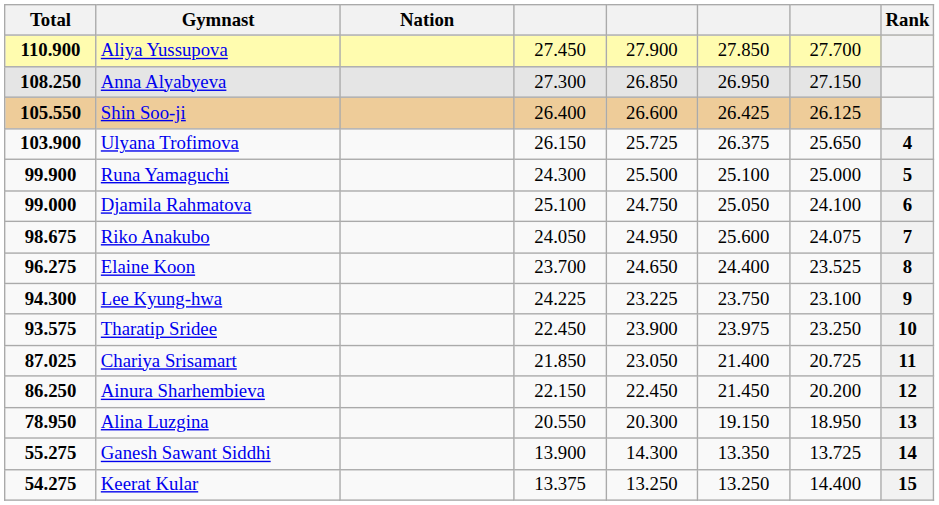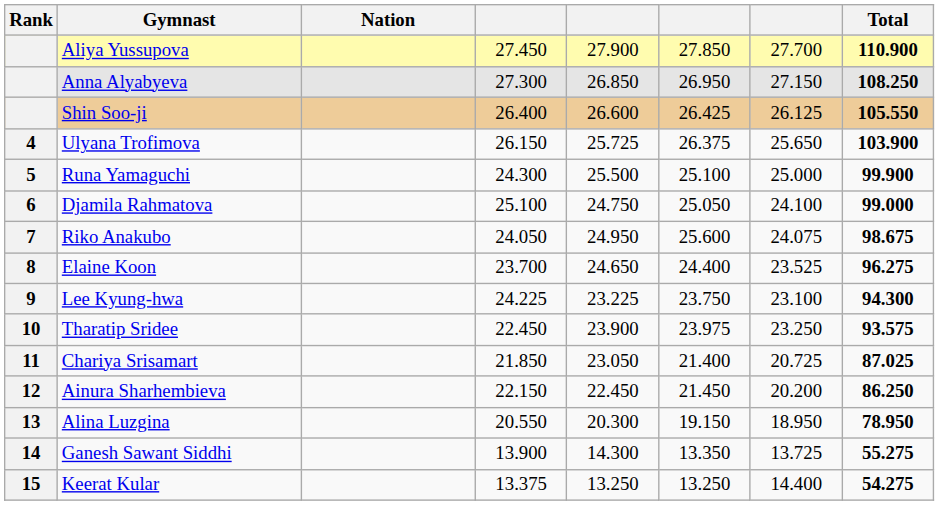 <table class="wikitable sortable" style="text-align:center; font-size:85%">
 <tr>
-<th ! scope="col" style="width:60px;">Total</th>
+<th scope="col" style="width:20px;">Rank</th>
 <th ! scope="col" style="width:170px;">Gymnast</th>
 <th ! scope="col" style="width:120px;">Nation</th>
 <th ! scope="col" style="width:60px;"></th>
 <th ! scope="col" style="width:60px;"></th>
 <th ! scope="col" style="width:60px;"></th>
 <th ! scope="col" style="width:60px;"></th>
-<th scope="col" style="width:20px;">Rank</th>
+<th ! scope="col" style="width:60px;">Total</th>
 </tr>
 <tr style="background:#fffcaf;">
-<td><strong>110.900</strong></td>
+<th scope=row style="text-align:center"></th>
 <td align=left><a href='#'>Aliya Yussupova</a></td>
 <td style="text-align:left;"></td>
 <td>27.450</td>
 <td>27.900</td>
 <td>27.850</td>
 <td>27.700</td>
-<th scope=row style="text-align:center"></th>
+<td><strong>110.900</strong></td>
 </tr>
 <tr style="background:#e5e5e5;">
-<td><strong>108.250</strong></td>
+<th scope=row style="text-align:center"></th>
 <td align=left><a href='#'>Anna Alyabyeva</a></td>
 <td style="text-align:left;"></td>
 <td>27.300</td>
 <td>26.850</td>
 <td>26.950</td>
 <td>27.150</td>
-<th scope=row style="text-align:center"></th>
+<td><strong>108.250</strong></td>
 </tr>
 <tr style="background:#ec9;">
-<td><strong>105.550</strong></td>
+<th scope=row style="text-align:center"></th>
 <td align=left><a href='#'>Shin Soo-ji</a></td>
 <td style="text-align:left;"></td>
 <td>26.400</td>
 <td>26.600</td>
 <td>26.425</td>
 <td>26.125</td>
-<th scope=row style="text-align:center"></th>
+<td><strong>105.550</strong></td>
 </tr>
 <tr>
-<td><strong>103.900</strong></td>
+<th scope=row style="text-align:center">4</th>
 <td align=left><a href='#'>Ulyana Trofimova</a></td>
 <td style="text-align:left;"></td>
 <td>26.150</td>
 <td>25.725</td>
 <td>26.375</td>
 <td>25.650</td>
-<th scope=row style="text-align:center">4</th>
+<td><strong>103.900</strong></td>
 </tr>
 <tr>
-<td><strong>99.900</strong></td>
+<th scope=row style="text-align:center">5</th>
 <td align=left><a href='#'>Runa Yamaguchi</a></td>
 <td style="text-align:left;"></td>
 <td>24.300</td>
 <td>25.500</td>
 <td>25.100</td>
 <td>25.000</td>
-<th scope=row style="text-align:center">5</th>
+<td><strong>99.900</strong></td>
 </tr>
 <tr>
-<td><strong>99.000</strong></td>
+<th scope=row style="text-align:center">6</th>
 <td align=left><a href='#'>Djamila Rahmatova</a></td>
 <td style="text-align:left;"></td>
 <td>25.100</td>
 <td>24.750</td>
 <td>25.050</td>
 <td>24.100</td>
-<th scope=row style="text-align:center">6</th>
+<td><strong>99.000</strong></td>
 </tr>
 <tr>
-<td><strong>98.675</strong></td>
+<th scope=row style="text-align:center">7</th>
 <td align=left><a href='#'>Riko Anakubo</a></td>
 <td style="text-align:left;"></td>
 <td>24.050</td>
 <td>24.950</td>
 <td>25.600</td>
 <td>24.075</td>
-<th scope=row style="text-align:center">7</th>
+<td><strong>98.675</strong></td>
 </tr>
 <tr>
-<td><strong>96.275</strong></td>
+<th scope=row style="text-align:center">8</th>
 <td align=left><a href='#'>Elaine Koon</a></td>
 <td style="text-align:left;"></td>
 <td>23.700</td>
 <td>24.650</td>
 <td>24.400</td>
 <td>23.525</td>
-<th scope=row style="text-align:center">8</th>
+<td><strong>96.275</strong></td>
 </tr>
 <tr>
-<td><strong>94.300</strong></td>
+<th scope=row style="text-align:center">9</th>
 <td align=left><a href='#'>Lee Kyung-hwa</a></td>
 <td style="text-align:left;"></td>
 <td>24.225</td>
 <td>23.225</td>
 <td>23.750</td>
 <td>23.100</td>
-<th scope=row style="text-align:center">9</th>
+<td><strong>94.300</strong></td>
 </tr>
 <tr>
-<td><strong>93.575</strong></td>
+<th scope=row style="text-align:center">10</th>
 <td align=left><a href='#'>Tharatip Sridee</a></td>
 <td style="text-align:left;"></td>
 <td>22.450</td>
 <td>23.900</td>
 <td>23.975</td>
 <td>23.250</td>
-<th scope=row style="text-align:center">10</th>
+<td><strong>93.575</strong></td>
 </tr>
 <tr>
-<td><strong>87.025</strong></td>
+<th scope=row style="text-align:center">11</th>
 <td align=left><a href='#'>Chariya Srisamart</a></td>
 <td style="text-align:left;"></td>
 <td>21.850</td>
 <td>23.050</td>
 <td>21.400</td>
 <td>20.725</td>
-<th scope=row style="text-align:center">11</th>
+<td><strong>87.025</strong></td>
 </tr>
 <tr>
-<td><strong>86.250</strong></td>
+<th scope=row style="text-align:center">12</th>
 <td align=left><a href='#'>Ainura Sharhembieva</a></td>
 <td style="text-align:left;"></td>
 <td>22.150</td>
 <td>22.450</td>
 <td>21.450</td>
 <td>20.200</td>
-<th scope=row style="text-align:center">12</th>
+<td><strong>86.250</strong></td>
 </tr>
 <tr>
-<td><strong>78.950</strong></td>
+<th scope=row style="text-align:center">13</th>
 <td align=left><a href='#'>Alina Luzgina</a></td>
 <td style="text-align:left;"></td>
 <td>20.550</td>
 <td>20.300</td>
 <td>19.150</td>
 <td>18.950</td>
-<th scope=row style="text-align:center">13</th>
+<td><strong>78.950</strong></td>
 </tr>
 <tr>
-<td><strong>55.275</strong></td>
+<th scope=row style="text-align:center">14</th>
 <td align=left><a href='#'>Ganesh Sawant Siddhi</a></td>
 <td style="text-align:left;"></td>
 <td>13.900</td>
 <td>14.300</td>
 <td>13.350</td>
 <td>13.725</td>
-<th scope=row style="text-align:center">14</th>
+<td><strong>55.275</strong></td>
 </tr>
 <tr>
-<td><strong>54.275</strong></td>
+<th scope=row style="text-align:center">15</th>
 <td align=left><a href='#'>Keerat Kular</a></td>
 <td style="text-align:left;"></td>
 <td>13.375</td>
 <td>13.250</td>
 <td>13.250</td>
 <td>14.400</td>
-<th scope=row style="text-align:center">15</th>
+<td><strong>54.275</strong></td>
 </tr>
 </table>
